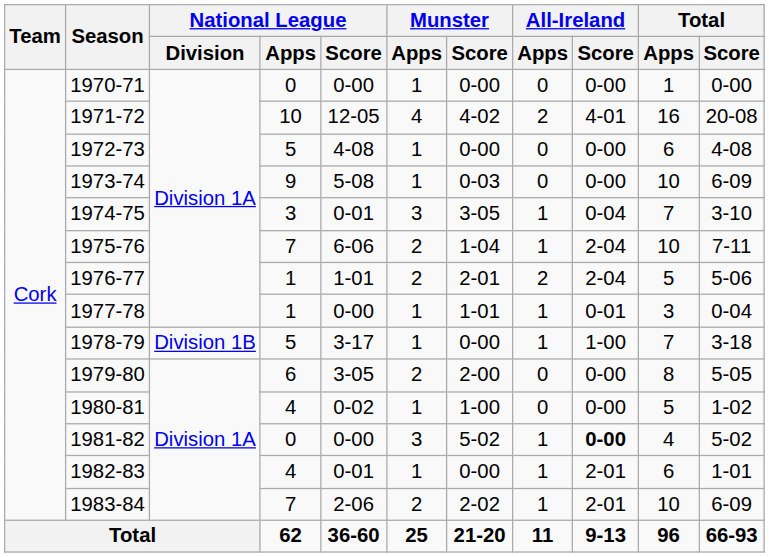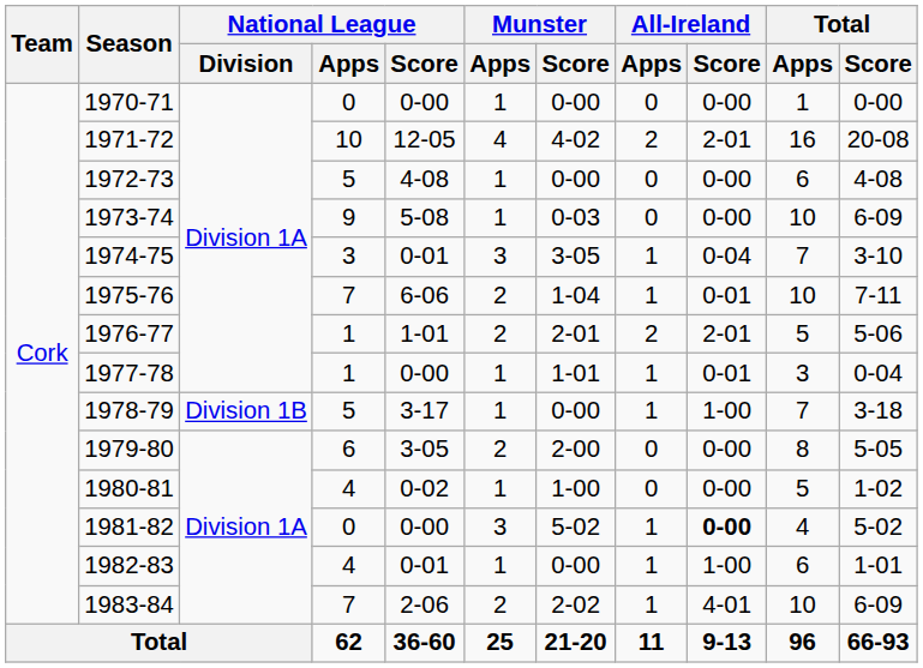 <table class="wikitable" style="text-align:center">
 <tr>
 <th rowspan="2">Team</th>
 <th rowspan="2">Season</th>
 <th colspan="3"><a href='#'>National League</a></th>
 <th colspan="2"><a href='#'>Munster</a></th>
 <th colspan="2"><a href='#'>All-Ireland</a></th>
 <th colspan="2">Total</th>
 </tr>
 <tr>
 <th>Division</th>
 <th>Apps</th>
 <th>Score</th>
 <th>Apps</th>
 <th>Score</th>
 <th>Apps</th>
 <th>Score</th>
 <th>Apps</th>
 <th>Score</th>
 </tr>
 <tr>
 <td rowspan="14"><a href='#'>Cork</a></td>
 <td>1970-71</td>
 <td rowspan="8"><a href='#'>Division 1A</a></td>
 <td>0</td>
 <td>0-00</td>
 <td>1</td>
 <td>0-00</td>
 <td>0</td>
 <td>0-00</td>
 <td>1</td>
 <td>0-00</td>
 </tr>
 <tr>
 <td>1971-72</td>
 <td>10</td>
 <td>12-05</td>
 <td>4</td>
 <td>4-02</td>
 <td>2</td>
-<td>4-01</td>
+<td>2-01</td>
 <td>16</td>
 <td>20-08</td>
 </tr>
 <tr>
 <td>1972-73</td>
 <td>5</td>
 <td>4-08</td>
 <td>1</td>
 <td>0-00</td>
 <td>0</td>
 <td>0-00</td>
 <td>6</td>
 <td>4-08</td>
 </tr>
 <tr>
 <td>1973-74</td>
 <td>9</td>
 <td>5-08</td>
 <td>1</td>
 <td>0-03</td>
 <td>0</td>
 <td>0-00</td>
 <td>10</td>
 <td>6-09</td>
 </tr>
 <tr>
 <td>1974-75</td>
 <td>3</td>
 <td>0-01</td>
 <td>3</td>
 <td>3-05</td>
 <td>1</td>
 <td>0-04</td>
 <td>7</td>
 <td>3-10</td>
 </tr>
 <tr>
 <td>1975-76</td>
 <td>7</td>
 <td>6-06</td>
 <td>2</td>
 <td>1-04</td>
 <td>1</td>
-<td>2-04</td>
+<td>0-01</td>
 <td>10</td>
 <td>7-11</td>
 </tr>
 <tr>
 <td>1976-77</td>
 <td>1</td>
 <td>1-01</td>
 <td>2</td>
 <td>2-01</td>
 <td>2</td>
-<td>2-04</td>
+<td>2-01</td>
 <td>5</td>
 <td>5-06</td>
 </tr>
 <tr>
 <td>1977-78</td>
 <td>1</td>
 <td>0-00</td>
 <td>1</td>
 <td>1-01</td>
 <td>1</td>
 <td>0-01</td>
 <td>3</td>
 <td>0-04</td>
 </tr>
 <tr>
 <td>1978-79</td>
 <td rowspan="1"><a href='#'>Division 1B</a></td>
 <td>5</td>
 <td>3-17</td>
 <td>1</td>
 <td>0-00</td>
 <td>1</td>
 <td>1-00</td>
 <td>7</td>
 <td>3-18</td>
 </tr>
 <tr>
 <td>1979-80</td>
 <td rowspan="5"><a href='#'>Division 1A</a></td>
 <td>6</td>
 <td>3-05</td>
 <td>2</td>
 <td>2-00</td>
 <td>0</td>
 <td>0-00</td>
 <td>8</td>
 <td>5-05</td>
 </tr>
 <tr>
 <td>1980-81</td>
 <td>4</td>
 <td>0-02</td>
 <td>1</td>
 <td>1-00</td>
 <td>0</td>
 <td>0-00</td>
 <td>5</td>
 <td>1-02</td>
 </tr>
 <tr>
 <td>1981-82</td>
 <td>0</td>
 <td>0-00</td>
 <td>3</td>
 <td>5-02</td>
 <td>1</td>
 <td><strong>0-00</strong></td>
 <td>4</td>
 <td>5-02</td>
 </tr>
 <tr>
 <td>1982-83</td>
 <td>4</td>
 <td>0-01</td>
 <td>1</td>
 <td>0-00</td>
 <td>1</td>
-<td>2-01</td>
+<td>1-00</td>
 <td>6</td>
 <td>1-01</td>
 </tr>
 <tr>
 <td>1983-84</td>
 <td>7</td>
 <td>2-06</td>
 <td>2</td>
 <td>2-02</td>
 <td>1</td>
-<td>2-01</td>
+<td>4-01</td>
 <td>10</td>
 <td>6-09</td>
 </tr>
 <tr>
 <th colspan="3">Total</th>
 <td><strong>62</strong></td>
 <td><strong>36-60</strong></td>
 <td><strong>25</strong></td>
 <td><strong>21-20</strong></td>
 <td><strong>11</strong></td>
 <td><strong>9-13</strong></td>
 <td><strong>96</strong></td>
 <td><strong>66-93</strong></td>
 </tr>
 </table>
